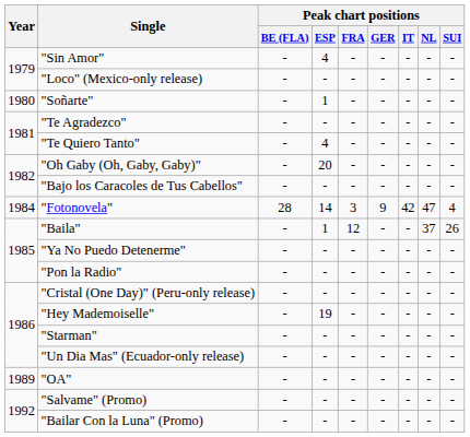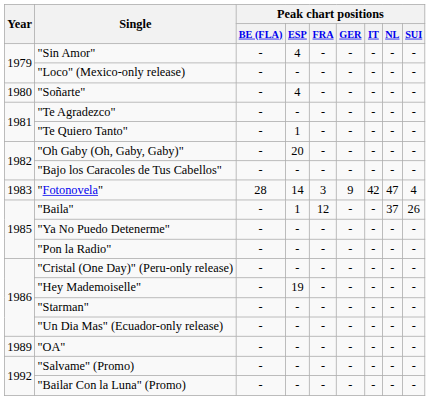 <table class="wikitable">
 <tr>
 <th rowspan="2">Year</th>
 <th rowspan="2">Single</th>
 <th colspan="7">Peak chart positions</th>
 </tr>
 <tr>
 <th><small><a href='#'>BE (FLA)</a></small></th>
 <th><small><a href='#'>ESP</a></small></th>
 <th><small><a href='#'>FRA</a></small></th>
 <th><small><a href='#'>GER</a></small></th>
 <th><small><a href='#'>IT</a></small></th>
 <th><small><a href='#'>NL</a></small></th>
 <th><small><a href='#'>SUI</a></small></th>
 </tr>
 <tr>
 <td rowspan="2">1979</td>
 <td>"Sin Amor"</td>
 <td style="text-align:center;">-</td>
 <td style="text-align:center;">4</td>
 <td style="text-align:center;">-</td>
 <td style="text-align:center;">-</td>
 <td style="text-align:center;">-</td>
 <td style="text-align:center;">-</td>
 <td style="text-align:center;">-</td>
 </tr>
 <tr>
 <td>"Loco" (Mexico-only release)</td>
 <td style="text-align:center;">-</td>
 <td style="text-align:center;">-</td>
 <td style="text-align:center;">-</td>
 <td style="text-align:center;">-</td>
 <td style="text-align:center;">-</td>
 <td style="text-align:center;">-</td>
 <td style="text-align:center;">-</td>
 </tr>
 <tr>
 <td>1980</td>
 <td>"Soñarte"</td>
 <td style="text-align:center;">-</td>
-<td style="text-align:center;">1</td>
+<td style="text-align:center;">4</td>
 <td style="text-align:center;">-</td>
 <td style="text-align:center;">-</td>
 <td style="text-align:center;">-</td>
 <td style="text-align:center;">-</td>
 <td style="text-align:center;">-</td>
 </tr>
 <tr>
 <td rowspan="2">1981</td>
 <td>"Te Agradezco"</td>
 <td style="text-align:center;">-</td>
 <td style="text-align:center;">-</td>
 <td style="text-align:center;">-</td>
 <td style="text-align:center;">-</td>
 <td style="text-align:center;">-</td>
 <td style="text-align:center;">-</td>
 <td style="text-align:center;">-</td>
 </tr>
 <tr>
 <td>"Te Quiero Tanto"</td>
 <td style="text-align:center;">-</td>
-<td style="text-align:center;">4</td>
+<td style="text-align:center;">1</td>
 <td style="text-align:center;">-</td>
 <td style="text-align:center;">-</td>
 <td style="text-align:center;">-</td>
 <td style="text-align:center;">-</td>
 <td style="text-align:center;">-</td>
 </tr>
 <tr>
 <td rowspan="2">1982</td>
 <td>"Oh Gaby (Oh, Gaby, Gaby)"</td>
 <td style="text-align:center;">-</td>
 <td style="text-align:center;">20</td>
 <td style="text-align:center;">-</td>
 <td style="text-align:center;">-</td>
 <td style="text-align:center;">-</td>
 <td style="text-align:center;">-</td>
 <td style="text-align:center;">-</td>
 </tr>
 <tr>
 <td>"Bajo los Caracoles de Tus Cabellos"</td>
 <td style="text-align:center;">-</td>
 <td style="text-align:center;">-</td>
 <td style="text-align:center;">-</td>
 <td style="text-align:center;">-</td>
 <td style="text-align:center;">-</td>
 <td style="text-align:center;">-</td>
 <td style="text-align:center;">-</td>
 </tr>
 <tr>
-<td>1984</td>
+<td>1983</td>
 <td>"<a href='#'>Fotonovela</a>"</td>
 <td style="text-align:center;">28</td>
 <td style="text-align:center;">14</td>
 <td style="text-align:center;">3</td>
 <td style="text-align:center;">9</td>
 <td style="text-align:center;">42</td>
 <td style="text-align:center;">47</td>
 <td style="text-align:center;">4</td>
 </tr>
 <tr>
 <td rowspan="3">1985</td>
 <td>"Baila"</td>
 <td style="text-align:center;">-</td>
 <td style="text-align:center;">1</td>
 <td style="text-align:center;">12</td>
 <td style="text-align:center;">-</td>
 <td style="text-align:center;">-</td>
 <td style="text-align:center;">37</td>
 <td style="text-align:center;">26</td>
 </tr>
 <tr>
 <td>"Ya No Puedo Detenerme"</td>
 <td style="text-align:center;">-</td>
 <td style="text-align:center;">-</td>
 <td style="text-align:center;">-</td>
 <td style="text-align:center;">-</td>
 <td style="text-align:center;">-</td>
 <td style="text-align:center;">-</td>
 <td style="text-align:center;">-</td>
 </tr>
 <tr>
 <td>"Pon la Radio"</td>
 <td style="text-align:center;">-</td>
 <td style="text-align:center;">-</td>
 <td style="text-align:center;">-</td>
 <td style="text-align:center;">-</td>
 <td style="text-align:center;">-</td>
 <td style="text-align:center;">-</td>
 <td style="text-align:center;">-</td>
 </tr>
 <tr>
 <td rowspan="4">1986</td>
 <td>"Cristal (One Day)" (Peru-only release)</td>
 <td style="text-align:center;">-</td>
 <td style="text-align:center;">-</td>
 <td style="text-align:center;">-</td>
 <td style="text-align:center;">-</td>
 <td style="text-align:center;">-</td>
 <td style="text-align:center;">-</td>
 <td style="text-align:center;">-</td>
 </tr>
 <tr>
 <td>"Hey Mademoiselle"</td>
 <td style="text-align:center;">-</td>
 <td style="text-align:center;">19</td>
 <td style="text-align:center;">-</td>
 <td style="text-align:center;">-</td>
 <td style="text-align:center;">-</td>
 <td style="text-align:center;">-</td>
 <td style="text-align:center;">-</td>
 </tr>
 <tr>
 <td>"Starman"</td>
 <td style="text-align:center;">-</td>
 <td style="text-align:center;">-</td>
 <td style="text-align:center;">-</td>
 <td style="text-align:center;">-</td>
 <td style="text-align:center;">-</td>
 <td style="text-align:center;">-</td>
 <td style="text-align:center;">-</td>
 </tr>
 <tr>
 <td>"Un Dia Mas" (Ecuador-only release)</td>
 <td style="text-align:center;">-</td>
 <td style="text-align:center;">-</td>
 <td style="text-align:center;">-</td>
 <td style="text-align:center;">-</td>
 <td style="text-align:center;">-</td>
 <td style="text-align:center;">-</td>
 <td style="text-align:center;">-</td>
 </tr>
 <tr>
 <td>1989</td>
 <td>"OA"</td>
 <td style="text-align:center;">-</td>
 <td style="text-align:center;">-</td>
 <td style="text-align:center;">-</td>
 <td style="text-align:center;">-</td>
 <td style="text-align:center;">-</td>
 <td style="text-align:center;">-</td>
 <td style="text-align:center;">-</td>
 </tr>
 <tr>
 <td rowspan="2">1992</td>
 <td>"Salvame" (Promo)</td>
 <td style="text-align:center;">-</td>
 <td style="text-align:center;">-</td>
 <td style="text-align:center;">-</td>
 <td style="text-align:center;">-</td>
 <td style="text-align:center;">-</td>
 <td style="text-align:center;">-</td>
 <td style="text-align:center;">-</td>
 </tr>
 <tr>
 <td>"Bailar Con la Luna" (Promo)</td>
 <td style="text-align:center;">-</td>
 <td style="text-align:center;">-</td>
 <td style="text-align:center;">-</td>
 <td style="text-align:center;">-</td>
 <td style="text-align:center;">-</td>
 <td style="text-align:center;">-</td>
 <td style="text-align:center;">-</td>
 </tr>
 </table>
